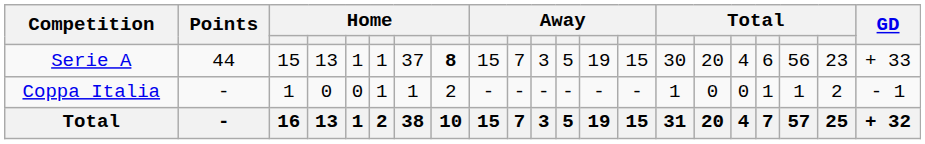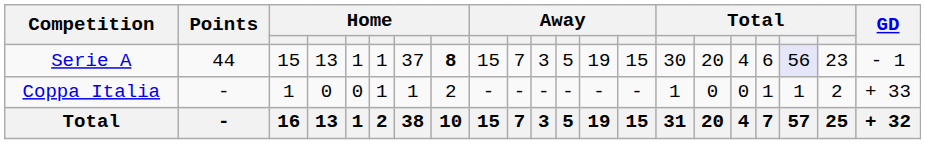 <table class="wikitable" style="width:100%;margin:auto;clear:both;text-align:center;">
 <tr>
 <th rowspan="2">Competition</th>
 <th rowspan="2">Points</th>
 <th colspan="6">Home</th>
 <th colspan="6">Away</th>
 <th colspan="6">Total</th>
 <th rowspan="2"><a href='#'>GD</a></th>
 </tr>
 <tr>
 <th></th>
 <th></th>
 <th></th>
 <th></th>
 <th></th>
 <th></th>
 <th></th>
 <th></th>
 <th></th>
 <th></th>
 <th></th>
 <th></th>
 <th></th>
 <th></th>
 <th></th>
 <th></th>
 <th></th>
 <th></th>
 </tr>
 <tr>
 <td><a href='#'>Serie A</a></td>
 <td>44</td>
 <td>15</td>
 <td>13</td>
 <td>1</td>
 <td>1</td>
 <td>37</td>
 <td><strong>8</strong></td>
 <td>15</td>
 <td>7</td>
 <td>3</td>
 <td>5</td>
 <td>19</td>
 <td>15</td>
 <td>30</td>
 <td>20</td>
 <td>4</td>
 <td>6</td>
-<td>56</td>
+<td style="background: lavender;">56</td>
 <td>23</td>
-<td>+ 33</td>
+<td>- 1</td>
 </tr>
 <tr>
 <td><a href='#'>Coppa Italia</a></td>
 <td>-</td>
 <td>1</td>
 <td>0</td>
 <td>0</td>
 <td>1</td>
 <td>1</td>
 <td>2</td>
 <td>-</td>
 <td>-</td>
 <td>-</td>
 <td>-</td>
 <td>-</td>
 <td>-</td>
 <td>1</td>
 <td>0</td>
 <td>0</td>
 <td>1</td>
 <td>1</td>
 <td>2</td>
-<td>- 1</td>
+<td>+ 33</td>
 </tr>
 <tr>
 <th>Total</th>
 <th>-</th>
 <th>16</th>
 <th>13</th>
 <th>1</th>
 <th>2</th>
 <th>38</th>
 <th>10</th>
 <th>15</th>
 <th>7</th>
 <th>3</th>
 <th>5</th>
 <th>19</th>
 <th>15</th>
 <th>31</th>
 <th>20</th>
 <th>4</th>
 <th>7</th>
 <th>57</th>
 <th>25</th>
 <th>+ 32</th>
 </tr>
 </table>
